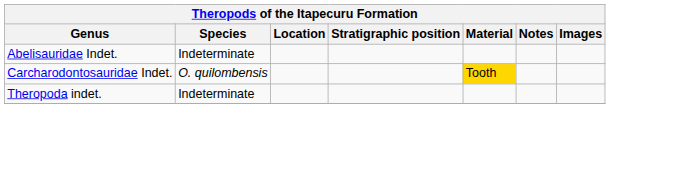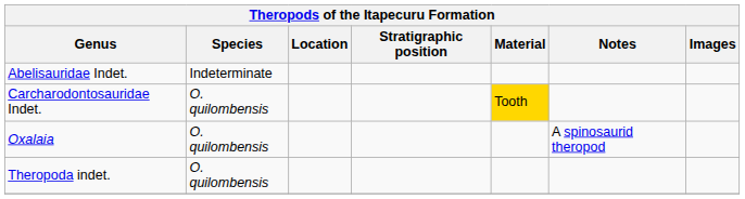 <table class="wikitable" align="center">
 <tr>
 <th colspan="7" align="center"><a href='#'>Theropods</a> of the Itapecuru Formation</th>
 </tr>
 <tr>
 <th>Genus</th>
 <th>Species</th>
 <th>Location</th>
 <th>Stratigraphic position</th>
 <th>Material</th>
 <th>Notes</th>
 <th>Images</th>
 </tr>
 <tr>
 <td><a href='#'>Abelisauridae</a> Indet.</td>
 <td>Indeterminate</td>
 <td></td>
 <td></td>
 <td></td>
 <td></td>
 <td></td>
 </tr>
 <tr>
 <td><a href='#'>Carcharodontosauridae</a> Indet.</td>
 <td><em>O. quilombensis</em></td>
 <td></td>
 <td></td>
 <td style="background: gold;">Tooth</td>
 <td></td>
 <td></td>
 </tr>
 <tr>
+<td><em><a href='#'>Oxalaia</a></em></td>
+<td><em>O. quilombensis</em></td>
+<td></td>
+<td></td>
+<td></td>
+<td>A <a href='#'>spinosaurid</a> <a href='#'>theropod</a></td>
+<td></td>
+</tr>
+<tr>
 <td><a href='#'>Theropoda</a> indet.</td>
-<td>Indeterminate</td>
+<td><em>O. quilombensis</em></td>
 <td></td>
 <td></td>
 <td></td>
 <td></td>
 <td></td>
 </tr>
 <tr>
 </tr>
 </table>
